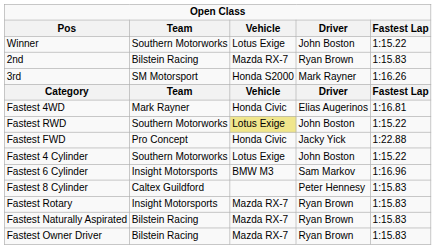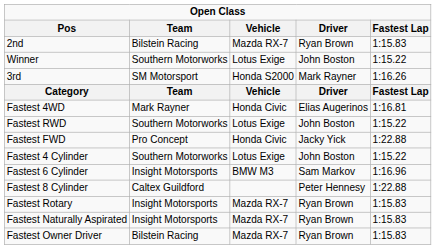 <table class="wikitable" border="1">
 <tr>
 <td style="text-align:center" colspan="5"><strong>Open Class</strong></td>
 </tr>
 <tr>
 <th>Pos</th>
 <th>Team</th>
 <th>Vehicle</th>
 <th>Driver</th>
 <th>Fastest Lap</th>
 </tr>
 <tr>
+<td>2nd</td>
+<td>Bilstein Racing</td>
+<td>Mazda RX-7</td>
+<td>Ryan Brown</td>
+<td>1:15.83</td>
+</tr>
+<tr>
 <td>Winner</td>
 <td>Southern Motorworks</td>
 <td>Lotus Exige</td>
 <td>John Boston</td>
 <td>1:15.22</td>
-</tr>
-<tr>
-<td>2nd</td>
-<td>Bilstein Racing</td>
-<td>Mazda RX-7</td>
-<td>Ryan Brown</td>
-<td>1:15.83</td>
 </tr>
 <tr>
 <td>3rd</td>
 <td>SM Motorsport</td>
 <td>Honda S2000</td>
 <td>Mark Rayner</td>
 <td>1:16.26</td>
 </tr>
 <tr>
 <th>Category</th>
 <th>Team</th>
 <th>Vehicle</th>
 <th>Driver</th>
 <th>Fastest Lap</th>
 </tr>
 <tr>
 <td>Fastest 4WD</td>
 <td>Mark Rayner</td>
 <td>Honda Civic</td>
 <td>Elias Augerinos</td>
 <td>1:16.81</td>
 </tr>
 <tr>
 <td>Fastest RWD</td>
 <td>Southern Motorworks</td>
-<td style="background: khaki;">Lotus Exige</td>
+<td>Lotus Exige</td>
 <td>John Boston</td>
 <td>1:15.22</td>
 </tr>
 <tr>
 <td>Fastest FWD</td>
 <td>Pro Concept</td>
 <td>Honda Civic</td>
 <td>Jacky Yick</td>
 <td>1:22.88</td>
 </tr>
 <tr>
 <td>Fastest 4 Cylinder</td>
 <td>Southern Motorworks</td>
 <td>Lotus Exige</td>
 <td>John Boston</td>
 <td>1:15.22</td>
 </tr>
 <tr>
 <td>Fastest 6 Cylinder</td>
 <td>Insight Motorsports</td>
 <td>BMW M3</td>
 <td>Sam Markov</td>
 <td>1:16.96</td>
 </tr>
 <tr>
 <td>Fastest 8 Cylinder</td>
 <td>Caltex Guildford</td>
 <td></td>
 <td>Peter Hennesy</td>
-<td>1:15.83</td>
+<td>1:22.88</td>
 </tr>
 <tr>
 <td>Fastest Rotary</td>
 <td>Insight Motorsports</td>
 <td>Mazda RX-7</td>
 <td>Ryan Brown</td>
 <td>1:15.83</td>
 </tr>
 <tr>
 <td>Fastest Naturally Aspirated</td>
-<td>Bilstein Racing</td>
+<td>Insight Motorsports</td>
 <td>Mazda RX-7</td>
 <td>Ryan Brown</td>
 <td>1:15.83</td>
 </tr>
 <tr>
 <td>Fastest Owner Driver</td>
 <td>Bilstein Racing</td>
 <td>Mazda RX-7</td>
 <td>Ryan Brown</td>
 <td>1:15.83</td>
 </tr>
 </table>
